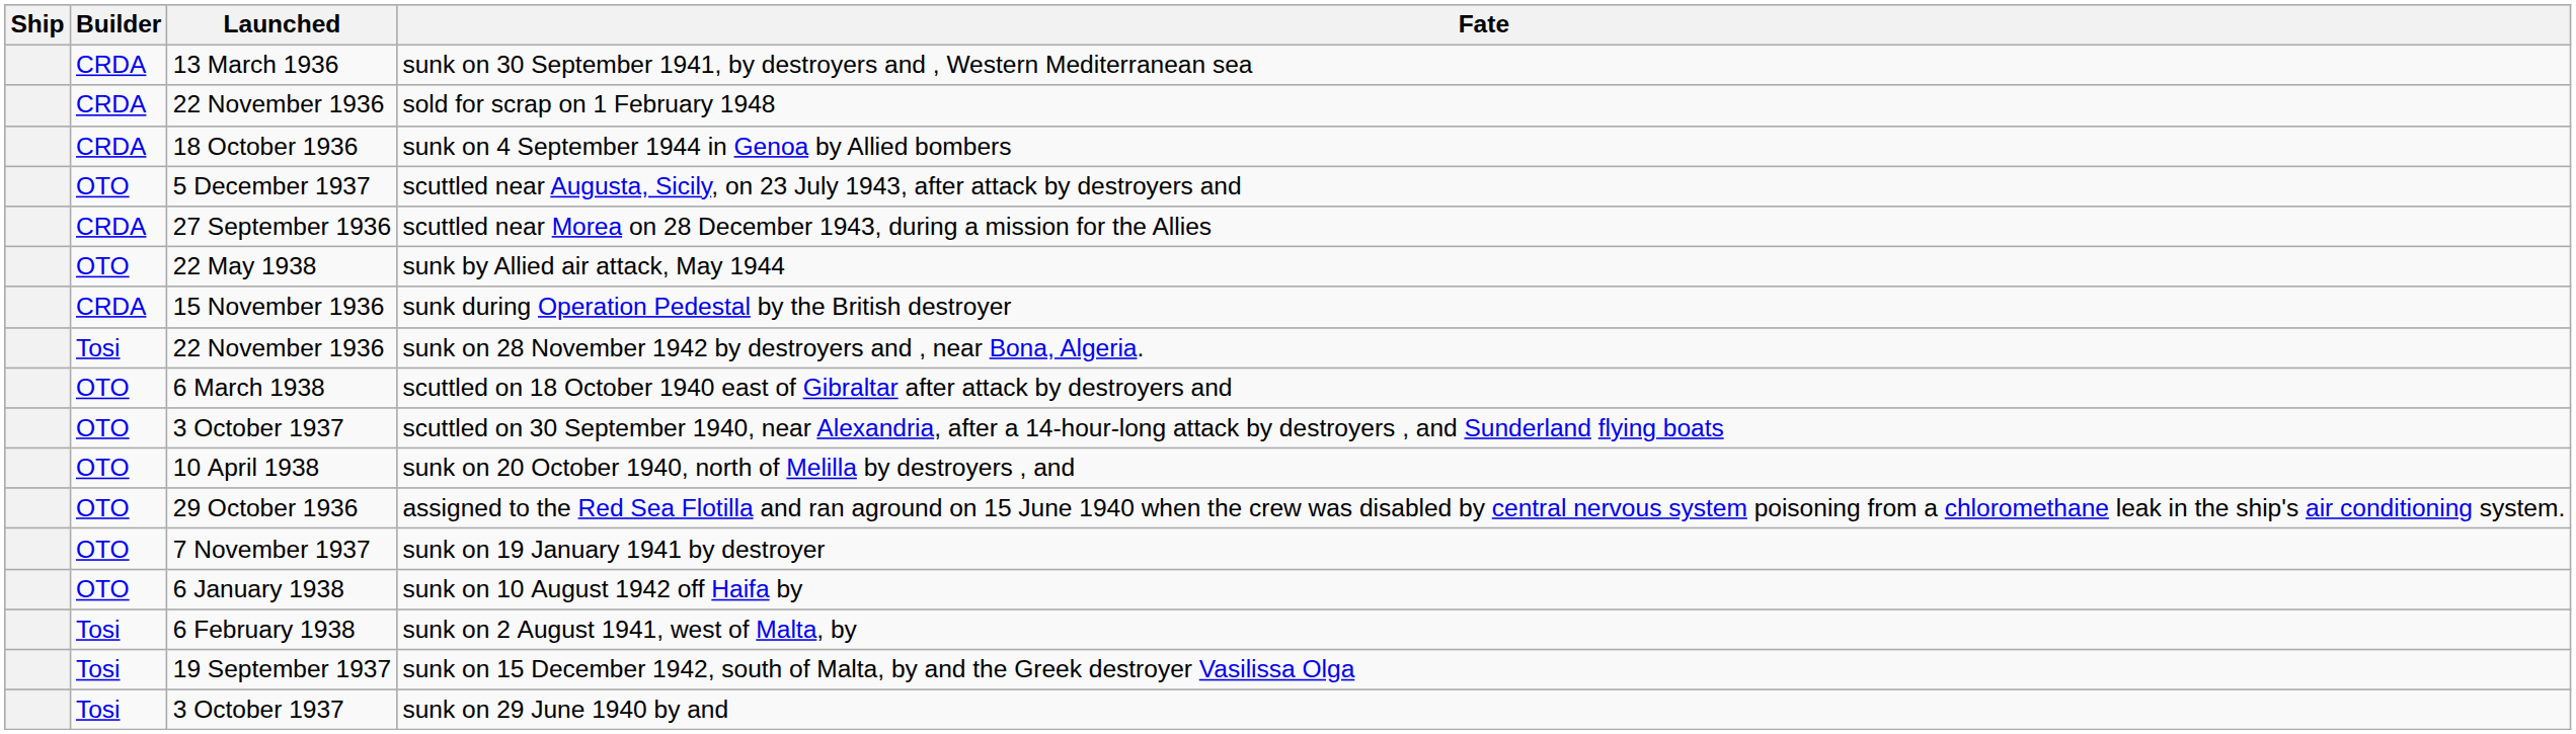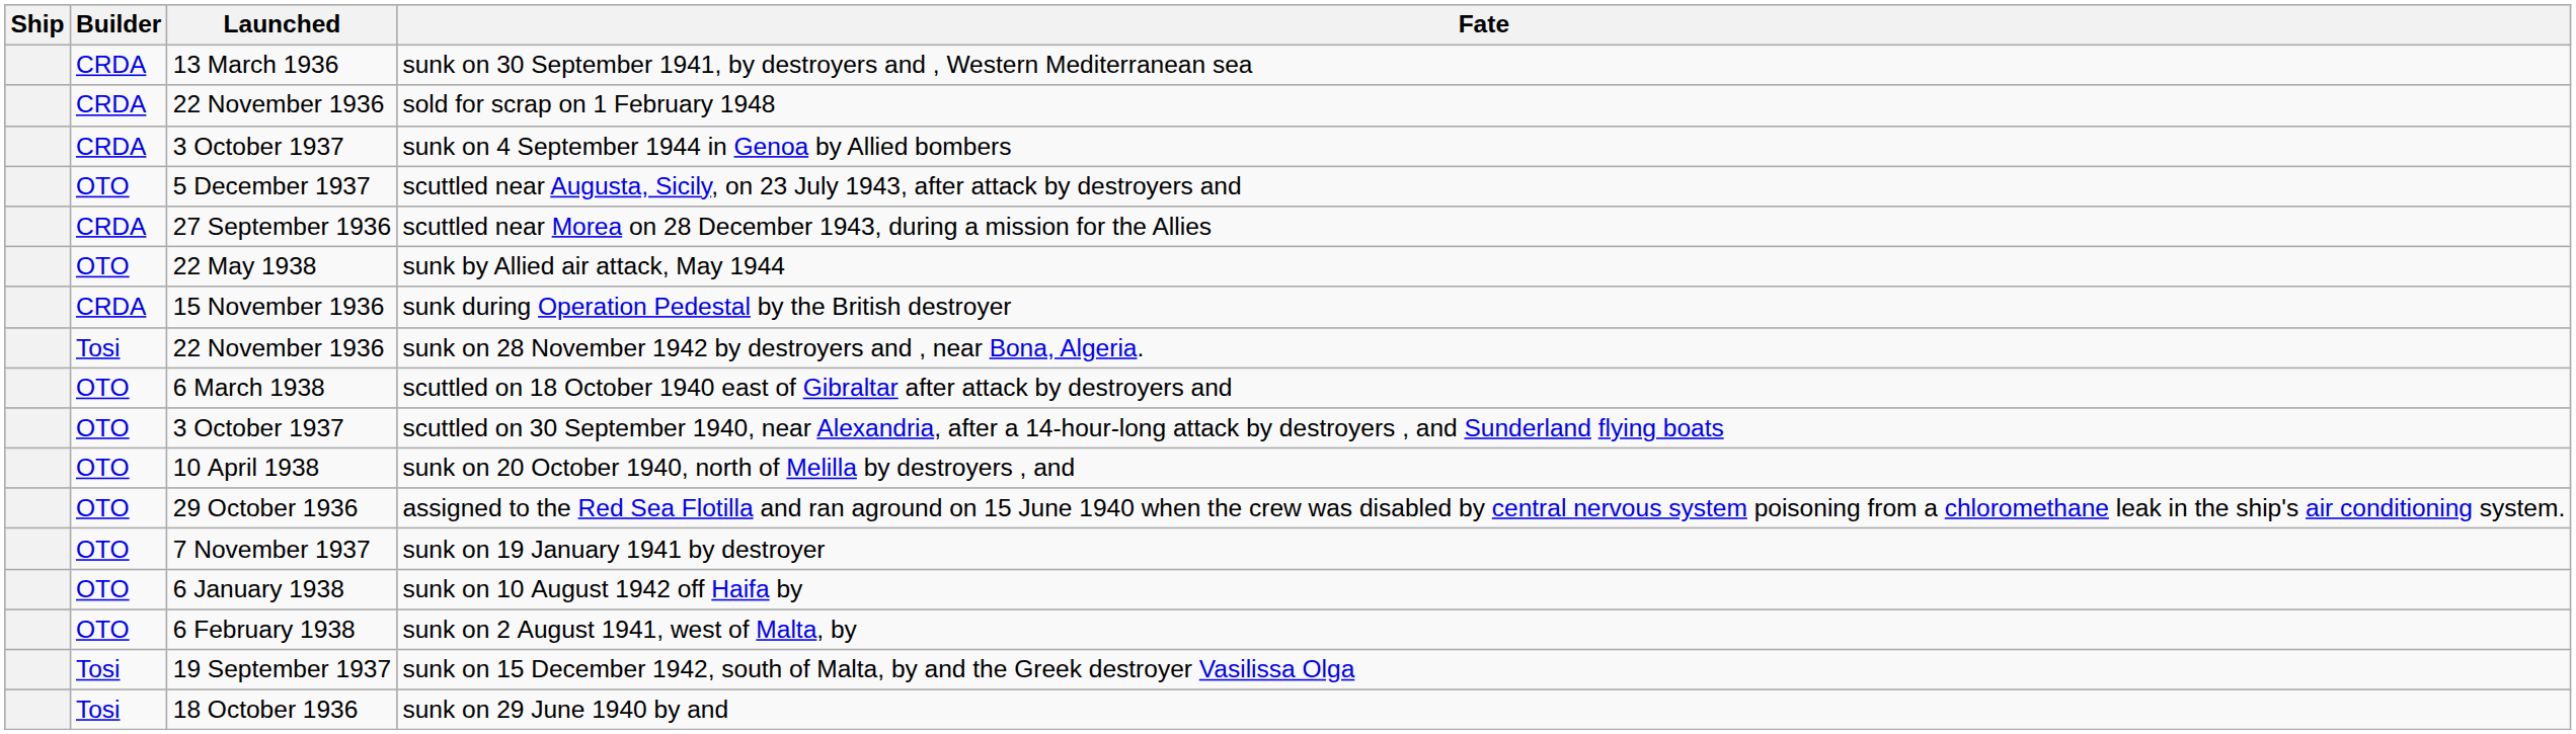 <table class="wikitable sortable plainrowheaders"  style="font-size:97%;">
 <tr>
 <th scope="col">Ship</th>
 <th scope="col">Builder</th>
 <th scope="col" data-sort-type=date>Launched</th>
 <th scope="col" data-sort-type=date>Fate</th>
 </tr>
 <tr>
 <th scope="row"></th>
 <td><a href='#'>CRDA</a></td>
 <td>13 March 1936</td>
 <td data-sort-value="30 September 1941">sunk on 30 September 1941, by destroyers  and , Western Mediterranean sea</td>
 </tr>
 <tr>
 <th scope="row"></th>
 <td><a href='#'>CRDA</a></td>
 <td>22 November 1936</td>
 <td data-sort-value="1 February 1948">sold for scrap on 1 February 1948</td>
 </tr>
 <tr>
 <th scope="row"></th>
 <td><a href='#'>CRDA</a></td>
-<td>18 October 1936</td>
+<td>3 October 1937</td>
 <td data-sort-value="4 September 1944">sunk on 4 September 1944 in <a href='#'>Genoa</a> by Allied bombers</td>
 </tr>
 <tr>
 <th scope="row"></th>
 <td><a href='#'>OTO</a></td>
 <td>5 December 1937</td>
 <td data-sort-value="23 July 1943">scuttled near <a href='#'>Augusta, Sicily</a>, on 23 July 1943, after attack by destroyers  and </td>
 </tr>
 <tr>
 <th scope="row"></th>
 <td><a href='#'>CRDA</a></td>
 <td>27 September 1936</td>
 <td data-sort-value="28 December 1943">scuttled near <a href='#'>Morea</a> on 28 December 1943, during a mission for the Allies</td>
 </tr>
 <tr>
 <th scope="row"></th>
 <td><a href='#'>OTO</a></td>
 <td>22 May 1938</td>
 <td data-sort-value="1 May 1944">sunk by Allied air attack, May 1944</td>
 </tr>
 <tr>
 <th scope="row"></th>
 <td><a href='#'>CRDA</a></td>
 <td>15 November 1936</td>
 <td data-sort-value="">sunk during <a href='#'>Operation Pedestal</a> by the British destroyer </td>
 </tr>
 <tr>
 <th scope="row"></th>
 <td><a href='#'>Tosi</a></td>
 <td>22 November 1936</td>
 <td data-sort-value="28 November 1942">sunk on 28 November 1942 by destroyers  and , near <a href='#'>Bona, Algeria</a>.</td>
 </tr>
 <tr>
 <th scope="row"></th>
 <td><a href='#'>OTO</a></td>
 <td>6 March 1938</td>
 <td data-sort-value="18 October 1940">scuttled on 18 October 1940 east of <a href='#'>Gibraltar</a> after attack by destroyers  and </td>
 </tr>
 <tr>
 <th scope="row"></th>
 <td><a href='#'>OTO</a></td>
 <td>3 October 1937</td>
 <td data-sort-value="30 September 1940">scuttled on 30 September 1940, near <a href='#'>Alexandria</a>, after a 14-hour-long attack by destroyers ,  and <a href='#'>Sunderland</a> <a href='#'>flying boats</a></td>
 </tr>
 <tr>
 <th scope="row"></th>
 <td><a href='#'>OTO</a></td>
 <td>10 April 1938</td>
 <td data-sort-value="20 October 1940">sunk on 20 October 1940, north of <a href='#'>Melilla</a> by destroyers ,  and </td>
 </tr>
 <tr>
 <th scope="row"></th>
 <td><a href='#'>OTO</a></td>
 <td>29 October 1936</td>
 <td data-sort-value="15 June 1940">assigned to the <a href='#'>Red Sea Flotilla</a> and ran aground on 15 June 1940 when the crew was disabled by <a href='#'>central nervous system</a> poisoning from a <a href='#'>chloromethane</a> leak in the ship's <a href='#'>air conditioning</a> system.</td>
 </tr>
 <tr>
 <th scope="row"></th>
 <td><a href='#'>OTO</a></td>
 <td>7 November 1937</td>
 <td data-sort-value="19 January 1941">sunk on 19 January 1941 by destroyer </td>
 </tr>
 <tr>
 <th scope="row"></th>
 <td><a href='#'>OTO</a></td>
 <td>6 January 1938</td>
 <td data-sort-value="10 August 1942">sunk on 10 August 1942 off <a href='#'>Haifa</a> by </td>
 </tr>
 <tr>
 <th scope="row"></th>
-<td><a href='#'>Tosi</a></td>
+<td><a href='#'>OTO</a></td>
 <td>6 February 1938</td>
 <td data-sort-value="2 August 1941">sunk on 2 August 1941, west of <a href='#'>Malta</a>, by </td>
 </tr>
 <tr>
 <th scope="row"></th>
 <td><a href='#'>Tosi</a></td>
 <td>19 September 1937</td>
 <td data-sort-value="15 December 1942">sunk on 15 December 1942, south of Malta, by  and the Greek destroyer <a href='#'>Vasilissa Olga</a></td>
 </tr>
 <tr>
 <th scope="row" style="white-space: nowrap;"></th>
 <td><a href='#'>Tosi</a></td>
-<td>3 October 1937</td>
+<td>18 October 1936</td>
 <td data-sort-value="29 June 1940">sunk on 29 June 1940 by  and </td>
 </tr>
 </table>
